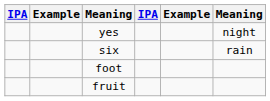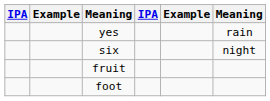 <table class="wikitable" style="text-align: center; float: right;">
 <tr>
 <th><a href='#'>IPA</a></th>
 <th>Example</th>
 <th>Meaning</th>
 <th><a href='#'>IPA</a></th>
 <th>Example</th>
 <th>Meaning</th>
 </tr>
 <tr>
 <td></td>
 <td></td>
 <td>yes</td>
 <td></td>
 <td></td>
-<td>night</td>
+<td>rain</td>
 </tr>
 <tr>
 <td></td>
 <td></td>
 <td>six</td>
 <td></td>
 <td></td>
-<td>rain</td>
+<td>night</td>
+</tr>
+<tr>
+<td></td>
+<td></td>
+<td>fruit</td>
+<td></td>
+<td></td>
+<td></td>
 </tr>
 <tr>
 <td></td>
 <td></td>
 <td>foot</td>
 <td></td>
 <td></td>
 <td></td>
 </tr>
-<tr>
-<td></td>
-<td></td>
-<td>fruit</td>
-<td></td>
-<td></td>
-<td></td>
-</tr>
 </table>
